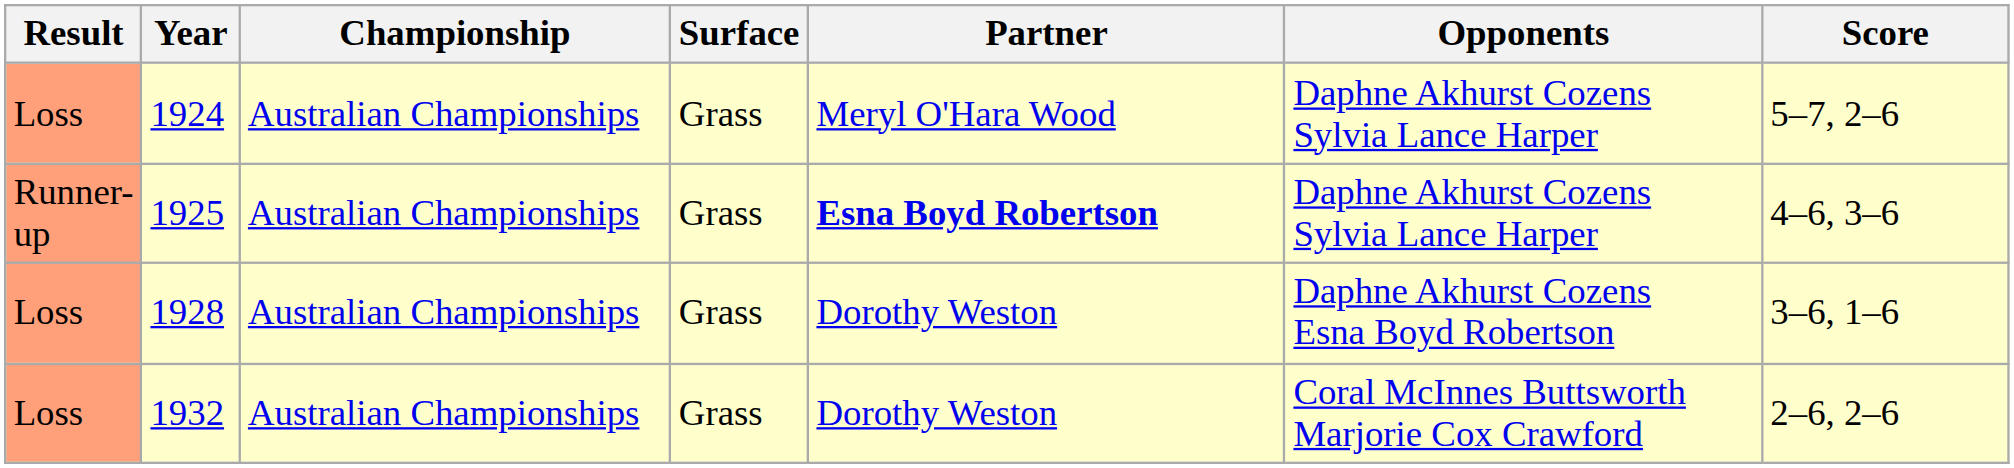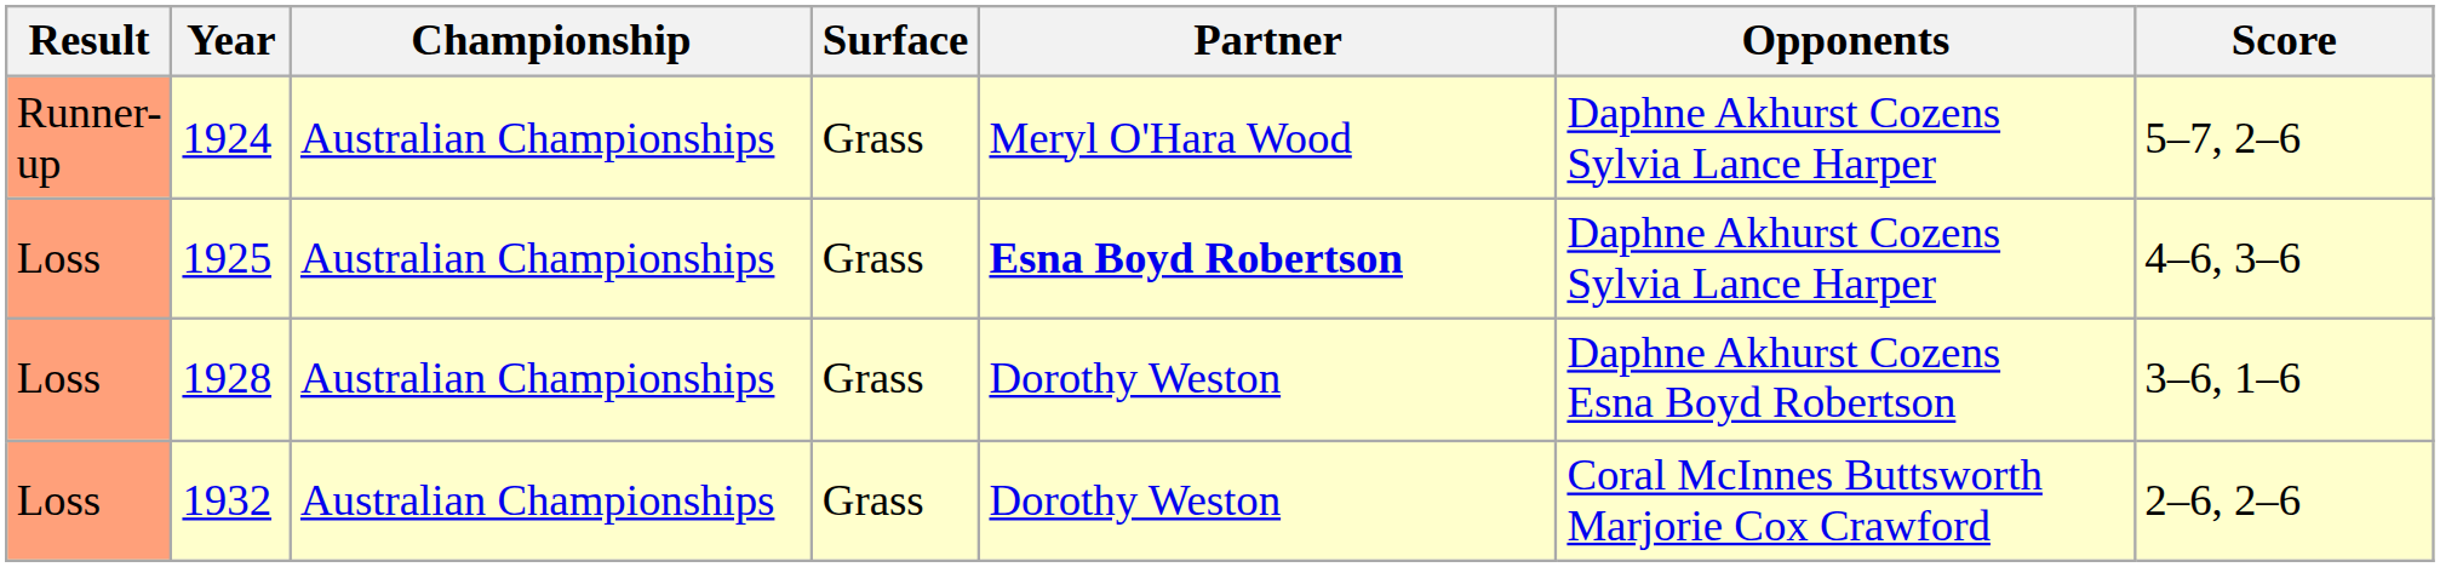 <table class="sortable wikitable">
 <tr>
 <th style="width:40px">Result</th>
 <th style="width:35px">Year</th>
 <th style="width:180px">Championship</th>
 <th style="width:50px">Surface</th>
 <th style="width:200px">Partner</th>
 <th style="width:200px">Opponents</th>
 <th style="width:100px" class="unsortable">Score</th>
 </tr>
 <tr style="background:#ffc;">
-<td style="background:#ffa07a;">Loss</td>
+<td style="background:#ffa07a;">Runner-up</td>
 <td><a href='#'>1924</a></td>
 <td><a href='#'>Australian Championships</a></td>
 <td>Grass</td>
 <td> <a href='#'>Meryl O'Hara Wood</a></td>
 <td> <a href='#'>Daphne Akhurst Cozens</a><br> <a href='#'>Sylvia Lance Harper</a></td>
 <td>5–7, 2–6</td>
 </tr>
 <tr style="background:#ffc;">
-<td style="background:#ffa07a;">Runner-up</td>
+<td style="background:#ffa07a;">Loss</td>
 <td><a href='#'>1925</a></td>
 <td><a href='#'>Australian Championships</a></td>
 <td>Grass</td>
 <td><strong> <a href='#'>Esna Boyd Robertson</a></strong></td>
 <td> <a href='#'>Daphne Akhurst Cozens</a><br> <a href='#'>Sylvia Lance Harper</a></td>
 <td>4–6, 3–6</td>
 </tr>
 <tr style="background:#ffc;">
 <td style="background:#ffa07a;">Loss</td>
 <td><a href='#'>1928</a></td>
 <td><a href='#'>Australian Championships</a></td>
 <td>Grass</td>
 <td> <a href='#'>Dorothy Weston</a></td>
 <td> <a href='#'>Daphne Akhurst Cozens</a><br> <a href='#'>Esna Boyd Robertson</a></td>
 <td>3–6, 1–6</td>
 </tr>
 <tr style="background:#ffc;">
 <td style="background:#ffa07a;">Loss</td>
 <td><a href='#'>1932</a></td>
 <td><a href='#'>Australian Championships</a></td>
 <td>Grass</td>
 <td> <a href='#'>Dorothy Weston</a></td>
 <td> <a href='#'>Coral McInnes Buttsworth</a><br> <a href='#'>Marjorie Cox Crawford</a></td>
 <td>2–6, 2–6</td>
 </tr>
 </table>
